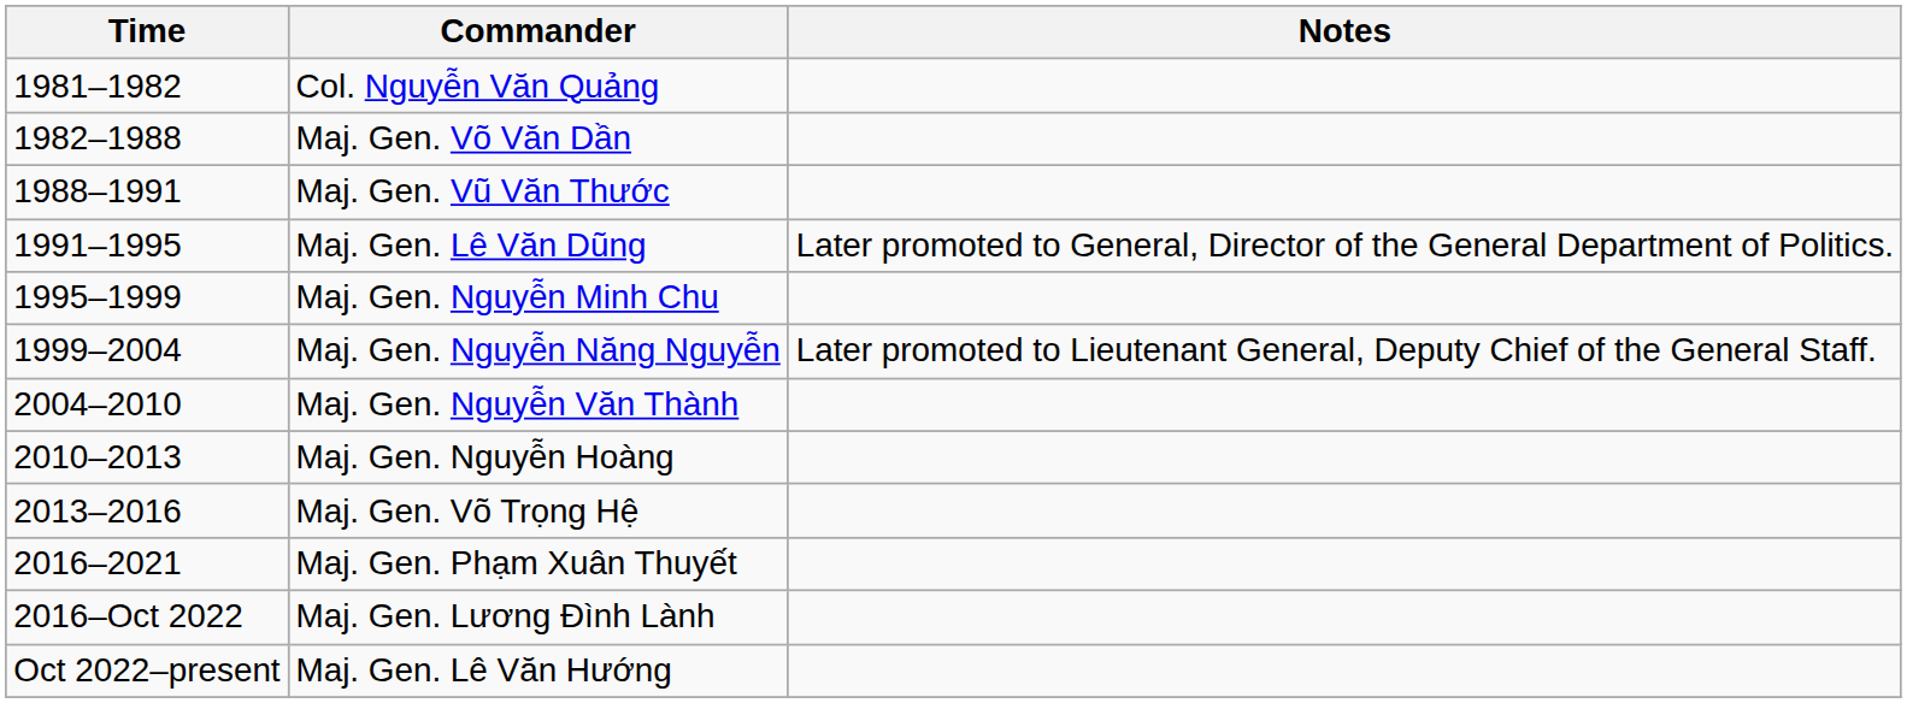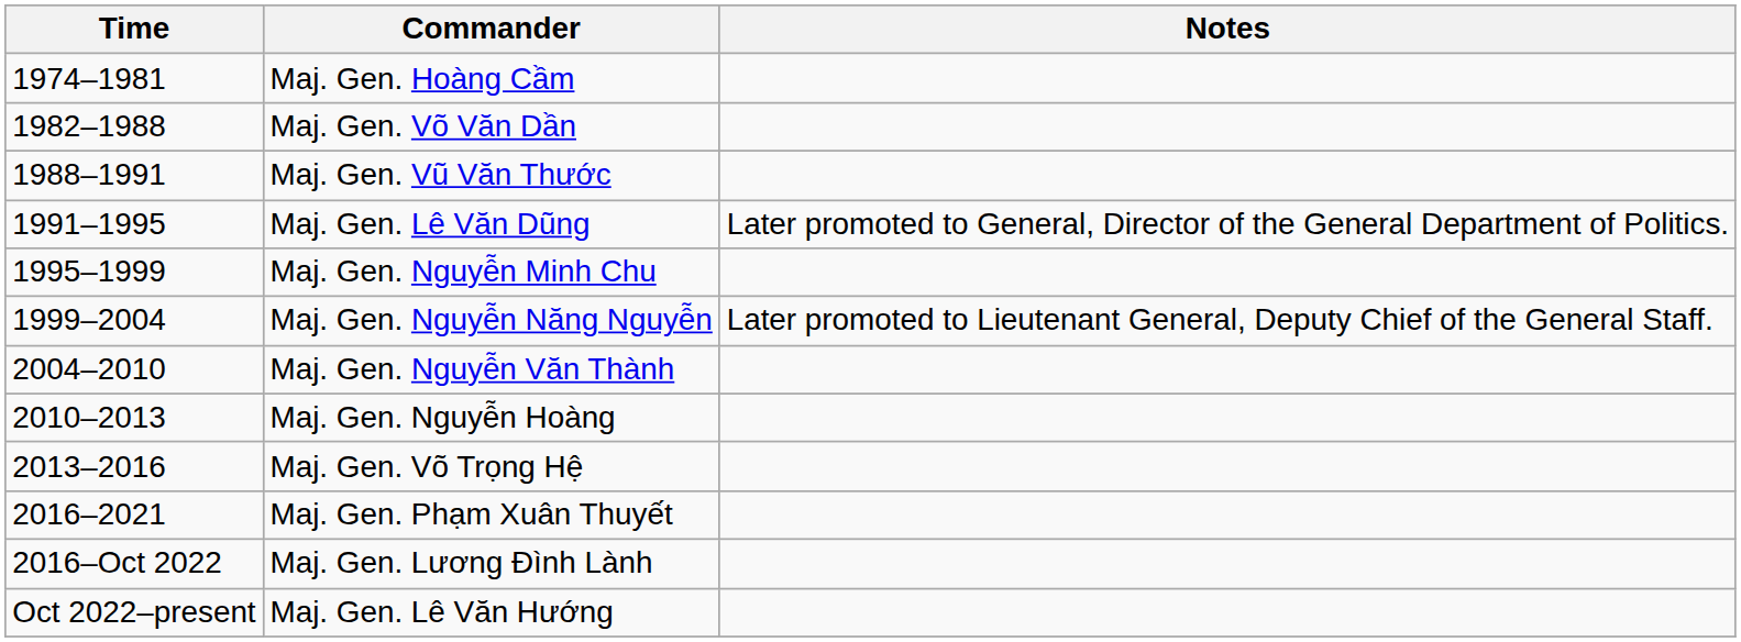 <table class="wikitable">
 <tr>
 <th>Time</th>
 <th>Commander</th>
 <th>Notes</th>
 </tr>
 <tr>
-<td>1981–1982</td>
-<td>Col. <a href='#'>Nguyễn Văn Quảng</a></td>
+<td>1974–1981</td>
+<td>Maj. Gen. <a href='#'>Hoàng Cầm</a></td>
 <td></td>
 </tr>
 <tr>
 <td>1982–1988</td>
 <td>Maj. Gen. <a href='#'>Võ Văn Dần</a></td>
 <td></td>
 </tr>
 <tr>
 <td>1988–1991</td>
 <td>Maj. Gen. <a href='#'>Vũ Văn Thước</a></td>
 <td></td>
 </tr>
 <tr>
 <td>1991–1995</td>
 <td>Maj. Gen. <a href='#'>Lê Văn Dũng</a></td>
 <td>Later promoted to General, Director of the General Department of Politics.</td>
 </tr>
 <tr>
 <td>1995–1999</td>
 <td>Maj. Gen. <a href='#'>Nguyễn Minh Chu</a></td>
 <td></td>
 </tr>
 <tr>
 <td>1999–2004</td>
 <td>Maj. Gen. <a href='#'>Nguyễn Năng Nguyễn</a></td>
 <td>Later promoted to Lieutenant General, Deputy Chief of the General Staff.</td>
 </tr>
 <tr>
 <td>2004–2010</td>
 <td>Maj. Gen. <a href='#'>Nguyễn Văn Thành</a></td>
 <td></td>
 </tr>
 <tr>
 <td>2010–2013</td>
 <td>Maj. Gen. Nguyễn Hoàng</td>
 <td></td>
 </tr>
 <tr>
 <td>2013–2016</td>
 <td>Maj. Gen. Võ Trọng Hệ</td>
 <td></td>
 </tr>
 <tr>
 <td>2016–2021</td>
 <td>Maj. Gen. Phạm Xuân Thuyết</td>
 <td></td>
 </tr>
 <tr>
 <td>2016–Oct 2022</td>
 <td>Maj. Gen. Lương Đình Lành</td>
 <td></td>
 </tr>
 <tr>
 <td>Oct 2022–present</td>
 <td>Maj. Gen. Lê Văn Hướng</td>
 <td></td>
 </tr>
 </table>
